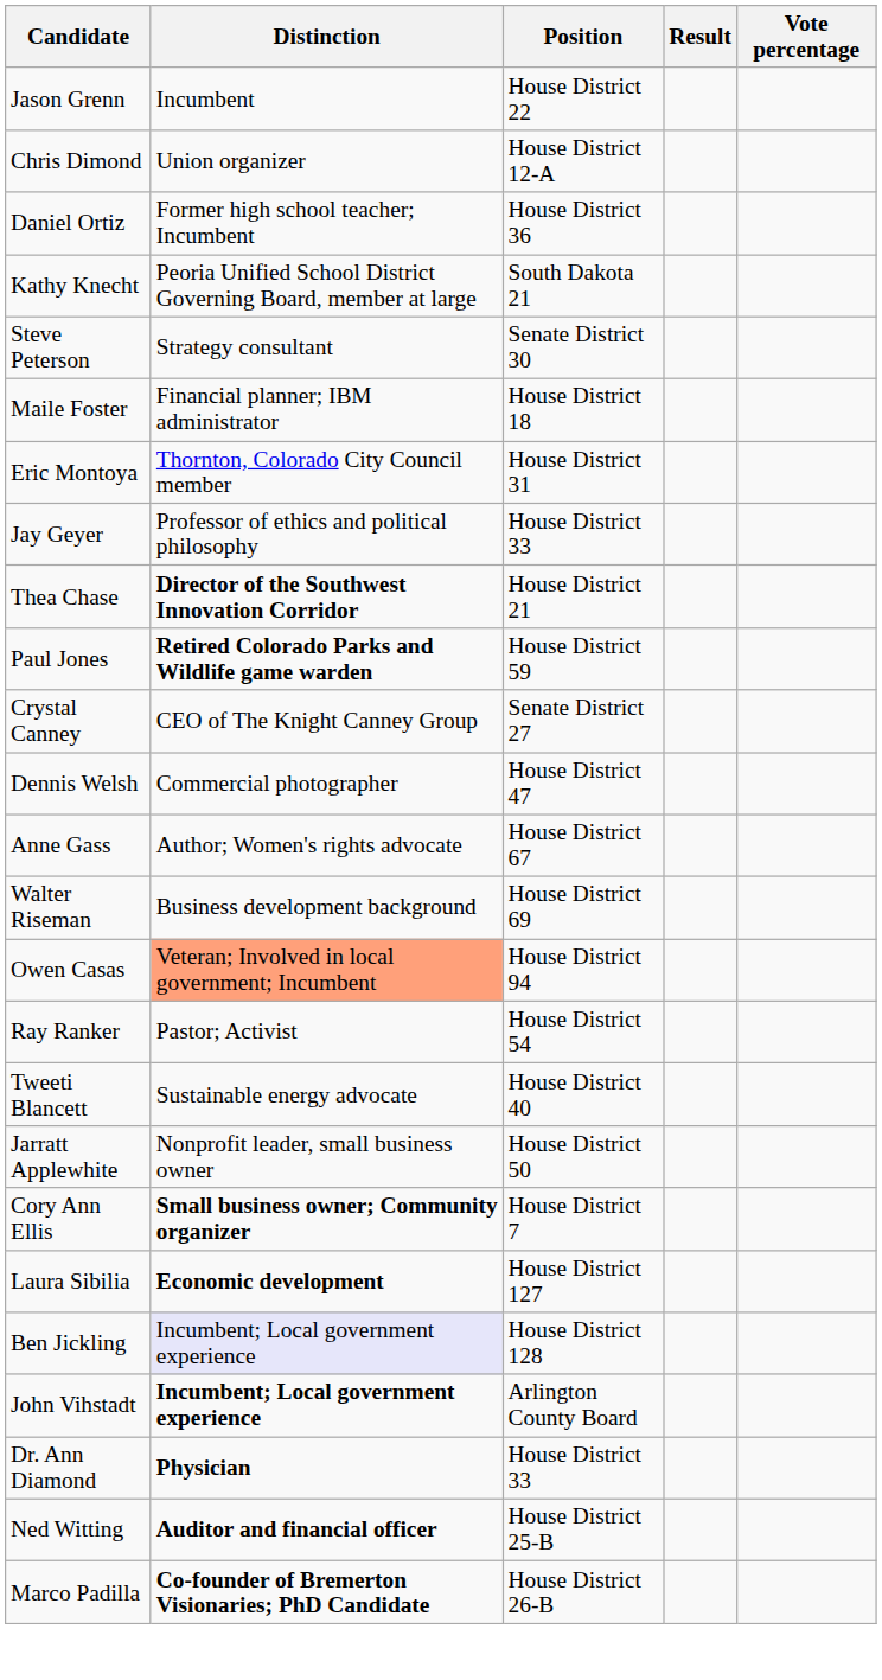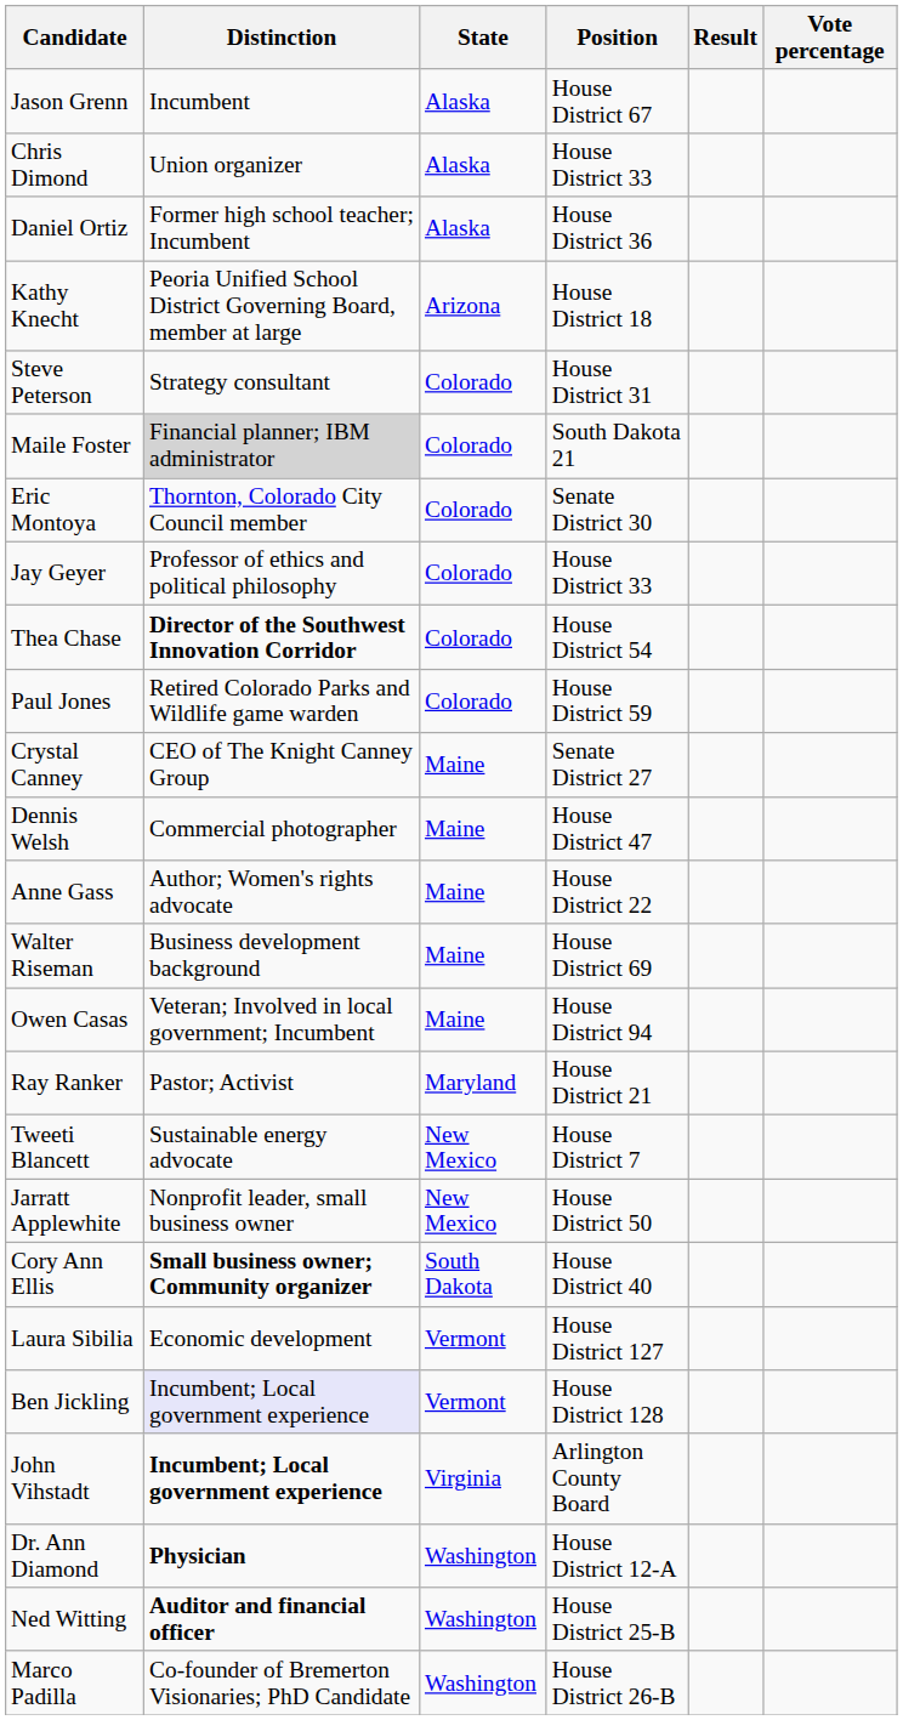 <table class="wikitable">
 <tr>
 <th>Candidate</th>
 <th>Distinction</th>
+<th>State</th>
 <th>Position</th>
 <th>Result</th>
 <th>Vote percentage</th>
 </tr>
 <tr>
 <td>Jason Grenn</td>
 <td>Incumbent</td>
-<td>House District 22</td>
+<td><a href='#'>Alaska</a></td>
+<td>House District 67</td>
 <td></td>
 <td></td>
 </tr>
 <tr>
 <td>Chris Dimond</td>
 <td>Union organizer</td>
-<td>House District 12-A</td>
+<td><a href='#'>Alaska</a></td>
+<td>House District 33</td>
 <td></td>
 <td></td>
 </tr>
 <tr>
 <td>Daniel Ortiz</td>
 <td>Former high school teacher; Incumbent</td>
+<td><a href='#'>Alaska</a></td>
 <td>House District 36</td>
 <td></td>
 <td></td>
 </tr>
 <tr>
 <td>Kathy Knecht</td>
 <td>Peoria Unified School District Governing Board, member at large</td>
-<td>South Dakota 21</td>
+<td><a href='#'>Arizona</a></td>
+<td>House District 18</td>
 <td></td>
 <td></td>
 </tr>
 <tr>
 <td>Steve Peterson</td>
 <td>Strategy consultant</td>
-<td>Senate District 30</td>
+<td><a href='#'>Colorado</a></td>
+<td>House District 31</td>
 <td></td>
 <td></td>
 </tr>
 <tr>
 <td>Maile Foster</td>
-<td>Financial planner; IBM administrator</td>
-<td>House District 18</td>
+<td style="background: lightgrey;">Financial planner; IBM administrator</td>
+<td><a href='#'>Colorado</a></td>
+<td>South Dakota 21</td>
 <td></td>
 <td></td>
 </tr>
 <tr>
 <td>Eric Montoya</td>
 <td><a href='#'>Thornton, Colorado</a> City Council member</td>
-<td>House District 31</td>
+<td><a href='#'>Colorado</a></td>
+<td>Senate District 30</td>
 <td></td>
 <td></td>
 </tr>
 <tr>
 <td>Jay Geyer</td>
 <td>Professor of ethics and political philosophy</td>
+<td><a href='#'>Colorado</a></td>
 <td>House District 33</td>
 <td></td>
 <td></td>
 </tr>
 <tr>
 <td>Thea Chase</td>
 <td><strong>Director of the Southwest Innovation Corridor</strong></td>
-<td>House District 21</td>
+<td><a href='#'>Colorado</a></td>
+<td>House District 54</td>
 <td></td>
 <td></td>
 </tr>
 <tr>
 <td>Paul Jones</td>
-<td><strong>Retired Colorado Parks and Wildlife game warden</strong></td>
+<td>Retired Colorado Parks and Wildlife game warden</td>
+<td><a href='#'>Colorado</a></td>
 <td>House District 59</td>
 <td></td>
 <td></td>
 </tr>
 <tr>
 <td>Crystal Canney</td>
 <td>CEO of The Knight Canney Group</td>
+<td><a href='#'>Maine</a></td>
 <td>Senate District 27</td>
 <td></td>
 <td></td>
 </tr>
 <tr>
 <td>Dennis Welsh</td>
 <td>Commercial photographer</td>
+<td><a href='#'>Maine</a></td>
 <td>House District 47</td>
 <td></td>
 <td></td>
 </tr>
 <tr>
 <td>Anne Gass</td>
 <td>Author; Women's rights advocate</td>
-<td>House District 67</td>
+<td><a href='#'>Maine</a></td>
+<td>House District 22</td>
 <td></td>
 <td></td>
 </tr>
 <tr>
 <td>Walter Riseman</td>
 <td>Business development background</td>
+<td><a href='#'>Maine</a></td>
 <td>House District 69</td>
 <td></td>
 <td></td>
 </tr>
 <tr>
 <td>Owen Casas</td>
-<td style="background: lightsalmon;">Veteran; Involved in local government; Incumbent</td>
+<td>Veteran; Involved in local government; Incumbent</td>
+<td><a href='#'>Maine</a></td>
 <td>House District 94</td>
 <td></td>
 <td></td>
 </tr>
 <tr>
 <td>Ray Ranker</td>
 <td>Pastor; Activist</td>
-<td>House District 54</td>
+<td><a href='#'>Maryland</a></td>
+<td>House District 21</td>
 <td></td>
 <td></td>
 </tr>
 <tr>
 <td>Tweeti Blancett</td>
 <td>Sustainable energy advocate</td>
-<td>House District 40</td>
+<td><a href='#'>New Mexico</a></td>
+<td>House District 7</td>
 <td></td>
 <td></td>
 </tr>
 <tr>
 <td>Jarratt Applewhite</td>
 <td>Nonprofit leader, small business owner</td>
+<td><a href='#'>New Mexico</a></td>
 <td>House District 50</td>
 <td></td>
 <td></td>
 </tr>
 <tr>
 <td>Cory Ann Ellis</td>
 <td><strong>Small business owner; Community organizer</strong></td>
-<td>House District 7</td>
+<td><a href='#'>South Dakota</a></td>
+<td>House District 40</td>
 <td></td>
 <td></td>
 </tr>
 <tr>
 <td>Laura Sibilia</td>
-<td><strong>Economic development</strong></td>
+<td>Economic development</td>
+<td><a href='#'>Vermont</a></td>
 <td>House District 127</td>
 <td></td>
 <td></td>
 </tr>
 <tr>
 <td>Ben Jickling</td>
 <td style="background: lavender;">Incumbent; Local government experience</td>
+<td><a href='#'>Vermont</a></td>
 <td>House District 128</td>
 <td></td>
 <td></td>
 </tr>
 <tr>
 <td>John Vihstadt</td>
 <td><strong>Incumbent; Local government experience</strong></td>
+<td><a href='#'>Virginia</a></td>
 <td>Arlington County Board</td>
 <td></td>
 <td></td>
 </tr>
 <tr>
 <td>Dr. Ann Diamond</td>
 <td><strong>Physician</strong></td>
-<td>House District 33</td>
+<td><a href='#'>Washington</a></td>
+<td>House District 12-A</td>
 <td></td>
 <td></td>
 </tr>
 <tr>
 <td>Ned Witting</td>
 <td><strong>Auditor and financial officer</strong></td>
+<td><a href='#'>Washington</a></td>
 <td>House District 25-B</td>
 <td></td>
 <td></td>
 </tr>
 <tr>
 <td>Marco Padilla</td>
-<td><strong>Co-founder of Bremerton Visionaries; PhD Candidate</strong></td>
+<td>Co-founder of Bremerton Visionaries; PhD Candidate</td>
+<td><a href='#'>Washington</a></td>
 <td>House District 26-B</td>
 <td></td>
 <td></td>
 </tr>
 </table>
